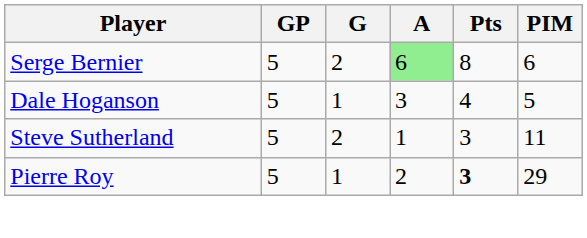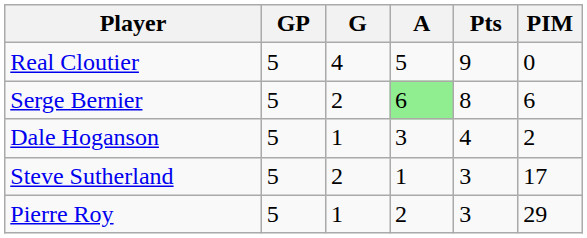 <table class="wikitable">
 <tr>
 <th bgcolor="#DDDDFF" width="40%">Player</th>
 <th bgcolor="#DDDDFF" width="10%">GP</th>
 <th bgcolor="#DDDDFF" width="10%">G</th>
 <th bgcolor="#DDDDFF" width="10%">A</th>
 <th bgcolor="#DDDDFF" width="10%">Pts</th>
 <th bgcolor="#DDDDFF" width="10%">PIM</th>
+</tr>
+<tr>
+<td><a href='#'>Real Cloutier</a></td>
+<td>5</td>
+<td>4</td>
+<td>5</td>
+<td>9</td>
+<td>0</td>
 </tr>
 <tr>
 <td><a href='#'>Serge Bernier</a></td>
 <td>5</td>
 <td>2</td>
 <td style="background: lightgreen;">6</td>
 <td>8</td>
 <td>6</td>
 </tr>
 <tr>
 <td><a href='#'>Dale Hoganson</a></td>
 <td>5</td>
 <td>1</td>
 <td>3</td>
 <td>4</td>
-<td>5</td>
+<td>2</td>
 </tr>
 <tr>
 <td><a href='#'>Steve Sutherland</a></td>
 <td>5</td>
 <td>2</td>
 <td>1</td>
 <td>3</td>
-<td>11</td>
+<td>17</td>
 </tr>
 <tr>
 <td><a href='#'>Pierre Roy</a></td>
 <td>5</td>
 <td>1</td>
 <td>2</td>
-<td><strong>3</strong></td>
+<td>3</td>
 <td>29</td>
 </tr>
 </table>
